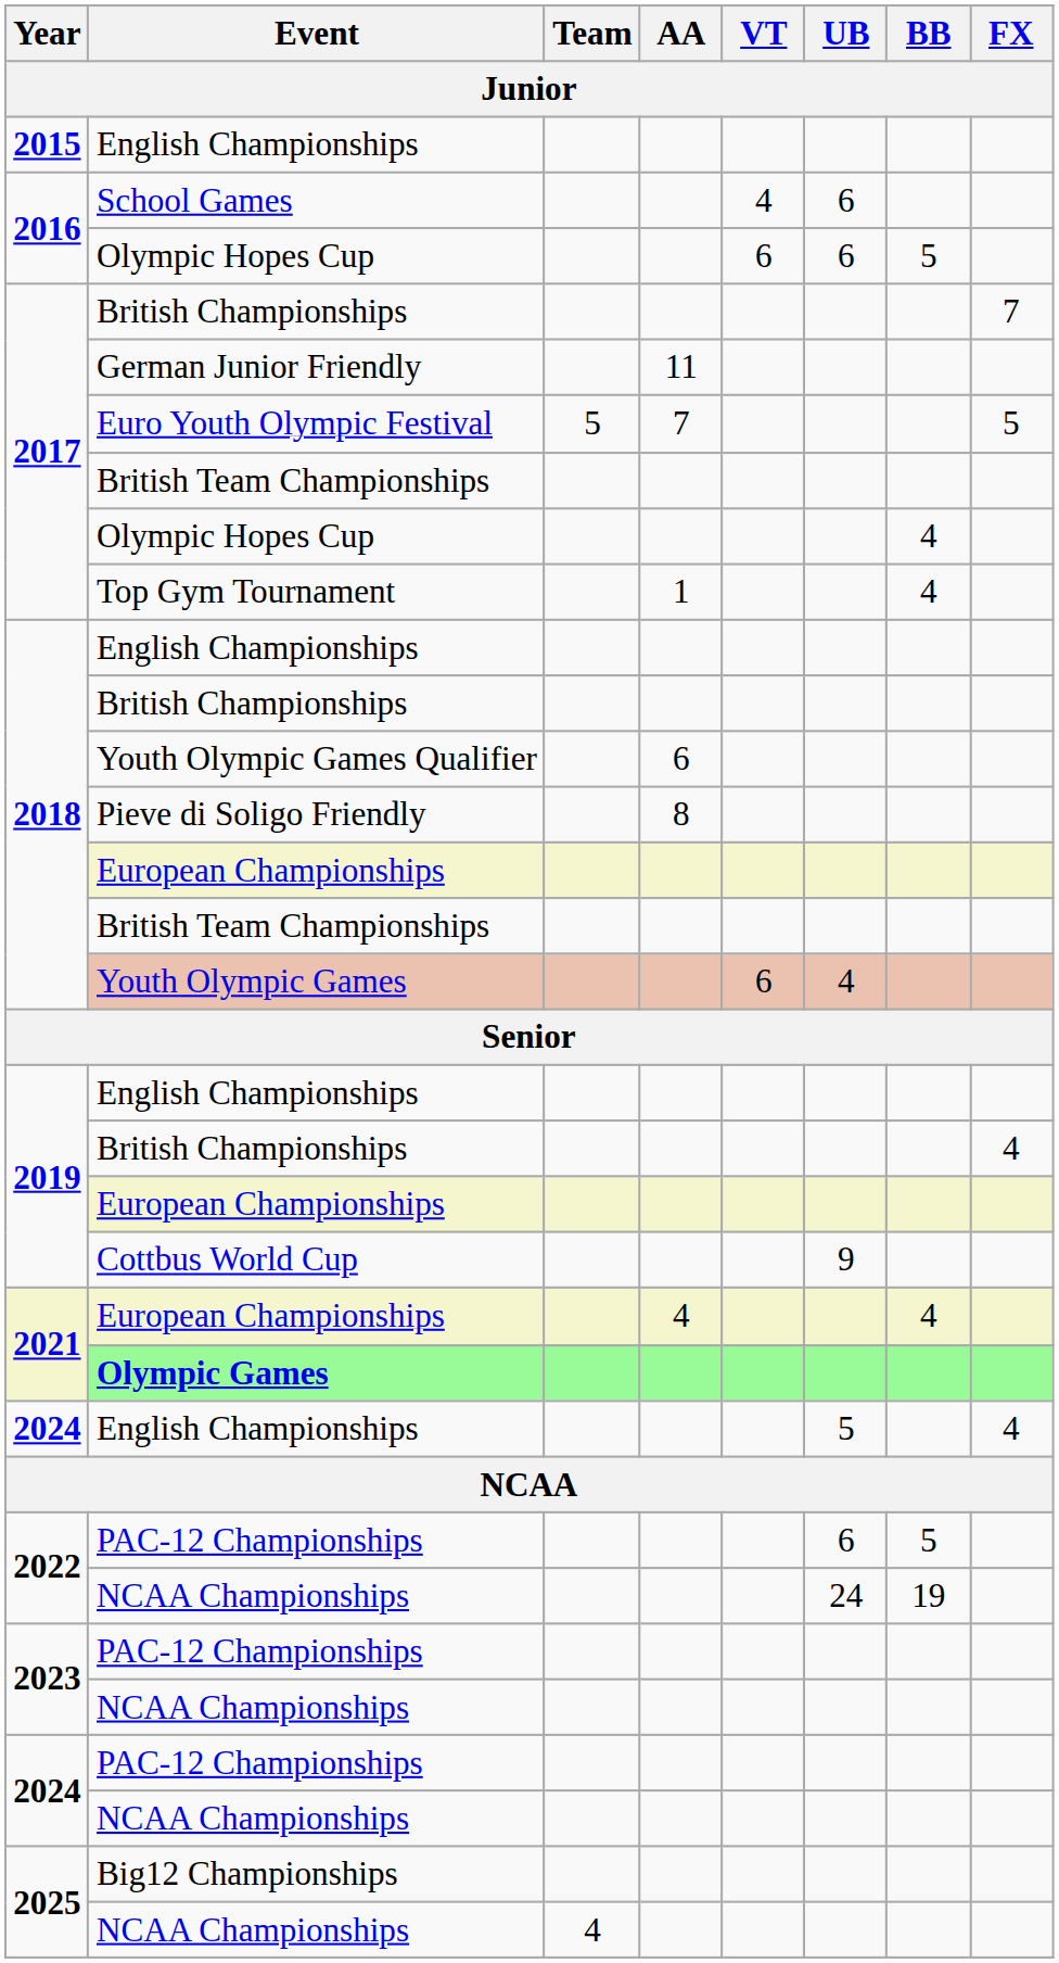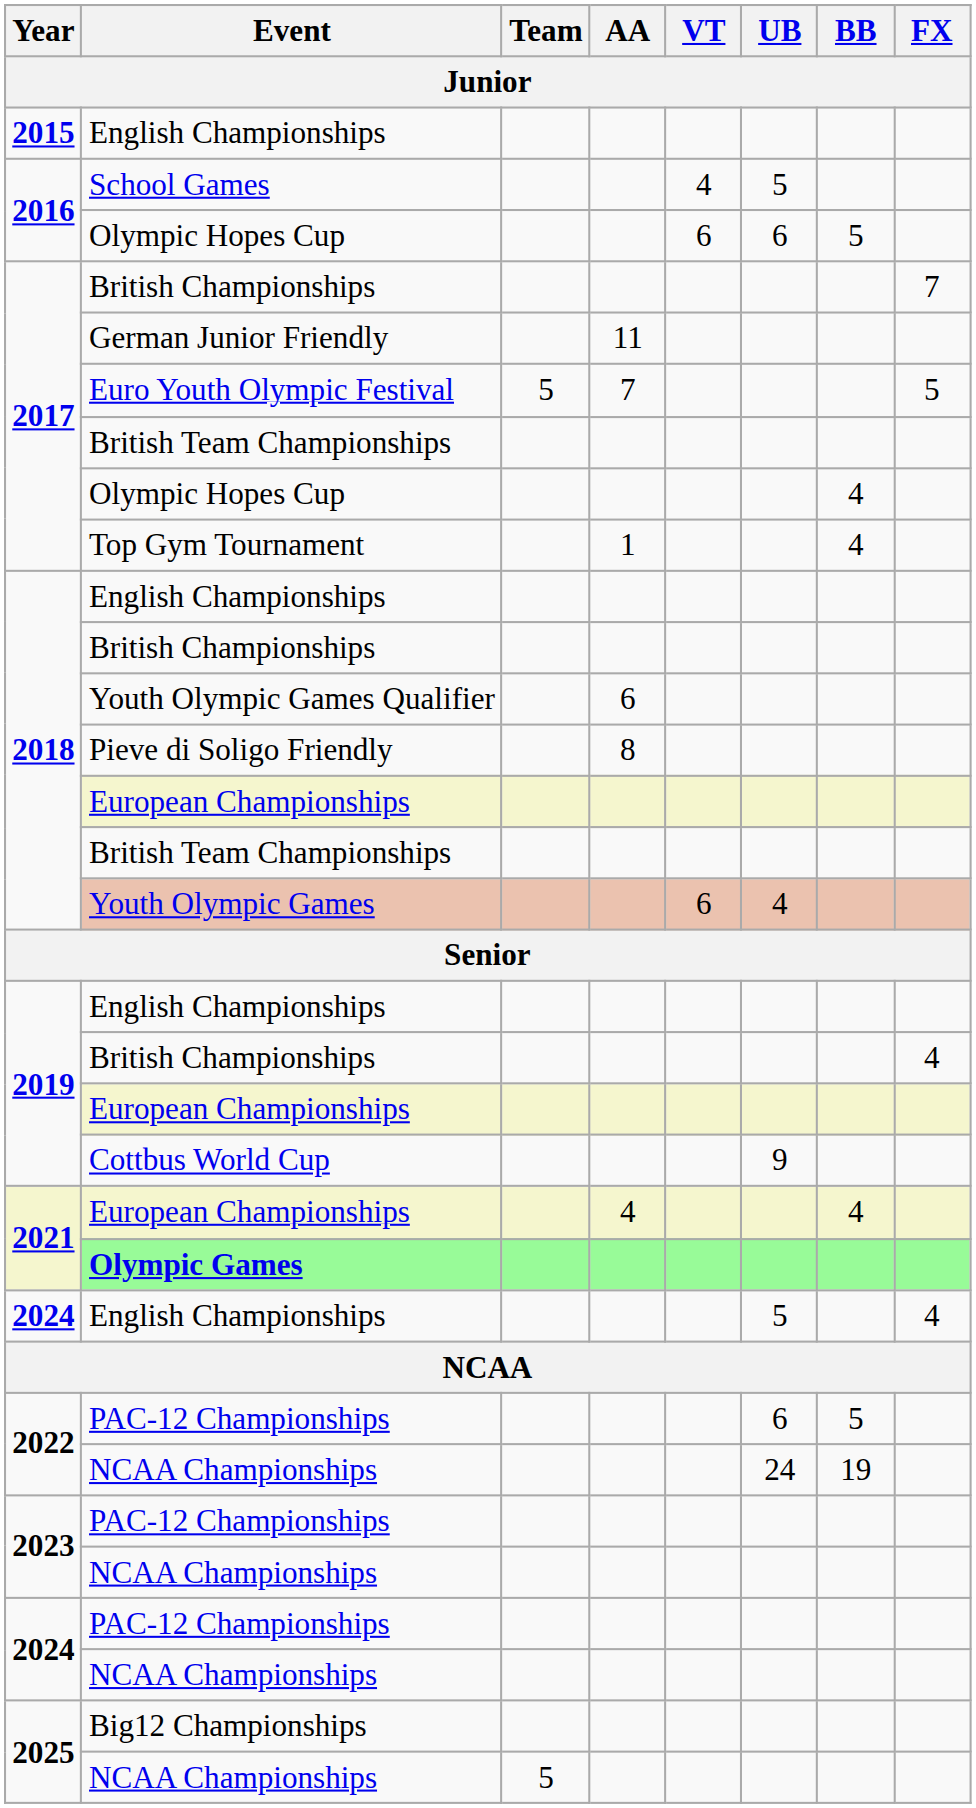 <table class="wikitable" style="text-align:center; font-size:95%;">
 <tr>
 <th align="center">Year</th>
 <th align="center">Event</th>
 <th style="width:30px;">Team</th>
 <th style="width:30px;">AA</th>
 <th style="width:30px;"><a href='#'>VT</a></th>
 <th style="width:30px;"><a href='#'>UB</a></th>
 <th style="width:30px;"><a href='#'>BB</a></th>
 <th style="width:30px;"><a href='#'>FX</a></th>
 </tr>
 <tr>
 <th colspan="8"><strong>Junior</strong></th>
 </tr>
 <tr>
 <td rowspan="1"><strong><a href='#'>2015</a></strong></td>
 <td align=left>English Championships</td>
 <td></td>
 <td></td>
 <td></td>
 <td></td>
 <td></td>
 <td></td>
 </tr>
 <tr>
 <td rowspan="2"><strong><a href='#'>2016</a></strong></td>
 <td align=left><a href='#'>School Games</a></td>
 <td></td>
 <td></td>
 <td>4</td>
-<td>6</td>
+<td>5</td>
 <td></td>
 <td></td>
 </tr>
 <tr>
 <td align=left>Olympic Hopes Cup</td>
 <td></td>
 <td></td>
 <td>6</td>
 <td>6</td>
 <td>5</td>
 <td></td>
 </tr>
 <tr>
 <td rowspan="6"><strong><a href='#'>2017</a></strong></td>
 <td align=left>British Championships</td>
 <td></td>
 <td></td>
 <td></td>
 <td></td>
 <td></td>
 <td>7</td>
 </tr>
 <tr>
 <td align=left>German Junior Friendly</td>
 <td></td>
 <td>11</td>
 <td></td>
 <td></td>
 <td></td>
 <td></td>
 </tr>
 <tr>
 <td align=left><a href='#'>Euro Youth Olympic Festival</a></td>
 <td>5</td>
 <td>7</td>
 <td></td>
 <td></td>
 <td></td>
 <td>5</td>
 </tr>
 <tr>
 <td align=left>British Team Championships</td>
 <td></td>
 <td></td>
 <td></td>
 <td></td>
 <td></td>
 <td></td>
 </tr>
 <tr>
 <td align=left>Olympic Hopes Cup</td>
 <td></td>
 <td></td>
 <td></td>
 <td></td>
 <td>4</td>
 <td></td>
 </tr>
 <tr>
 <td align=left>Top Gym Tournament</td>
 <td></td>
 <td>1</td>
 <td></td>
 <td></td>
 <td>4</td>
 <td></td>
 </tr>
 <tr>
 <td rowspan="7"><strong><a href='#'>2018</a></strong></td>
 <td align=left>English Championships</td>
 <td></td>
 <td></td>
 <td></td>
 <td></td>
 <td></td>
 <td></td>
 </tr>
 <tr>
 <td align=left>British Championships</td>
 <td></td>
 <td></td>
 <td></td>
 <td></td>
 <td></td>
 <td></td>
 </tr>
 <tr>
 <td align=left>Youth Olympic Games Qualifier</td>
 <td></td>
 <td>6</td>
 <td></td>
 <td></td>
 <td></td>
 <td></td>
 </tr>
 <tr>
 <td align=left>Pieve di Soligo Friendly</td>
 <td></td>
 <td>8</td>
 <td></td>
 <td></td>
 <td></td>
 <td></td>
 </tr>
 <tr bgcolor=#F5F6CE>
 <td align=left><a href='#'>European Championships</a></td>
 <td></td>
 <td></td>
 <td></td>
 <td></td>
 <td></td>
 <td></td>
 </tr>
 <tr>
 <td align=left>British Team Championships</td>
 <td></td>
 <td></td>
 <td></td>
 <td></td>
 <td></td>
 <td></td>
 </tr>
 <tr bgcolor=#EBC2AF>
 <td align=left><a href='#'>Youth Olympic Games</a></td>
 <td></td>
 <td></td>
 <td>6</td>
 <td>4</td>
 <td></td>
 <td></td>
 </tr>
 <tr>
 <th colspan="8"><strong>Senior</strong></th>
 </tr>
 <tr>
 <td rowspan="4"><strong><a href='#'>2019</a></strong></td>
 <td align=left>English Championships</td>
 <td></td>
 <td></td>
 <td></td>
 <td></td>
 <td></td>
 <td></td>
 </tr>
 <tr>
 <td align=left>British Championships</td>
 <td></td>
 <td></td>
 <td></td>
 <td></td>
 <td></td>
 <td>4</td>
 </tr>
 <tr bgcolor=#F5F6CE>
 <td align=left><a href='#'>European Championships</a></td>
 <td></td>
 <td></td>
 <td></td>
 <td></td>
 <td></td>
 <td></td>
 </tr>
 <tr>
 <td align=left><a href='#'>Cottbus World Cup</a></td>
 <td></td>
 <td></td>
 <td></td>
 <td>9</td>
 <td></td>
 <td></td>
 </tr>
 <tr bgcolor="#F5F6CE">
 <td rowspan="2"><strong><a href='#'>2021</a></strong></td>
 <td align="left"><a href='#'>European Championships</a></td>
 <td></td>
 <td>4</td>
 <td></td>
 <td></td>
 <td>4</td>
 <td></td>
 </tr>
 <tr bgcolor=98FB98>
 <td align=left><strong><a href='#'>Olympic Games</a></strong></td>
 <td></td>
 <td></td>
 <td></td>
 <td></td>
 <td></td>
 <td></td>
 </tr>
 <tr>
 <td rowspan="1"><strong><a href='#'>2024</a></strong></td>
 <td align=left>English Championships</td>
 <td></td>
 <td></td>
 <td></td>
 <td>5</td>
 <td></td>
 <td>4</td>
 </tr>
 <tr>
 <th colspan ="8"><strong>NCAA</strong></th>
 </tr>
 <tr>
 <td rowspan="2"><strong>2022</strong></td>
 <td align=left><a href='#'>PAC-12 Championships</a></td>
 <td></td>
 <td></td>
 <td></td>
 <td>6</td>
 <td>5</td>
 <td></td>
 </tr>
 <tr>
 <td align=left><a href='#'>NCAA Championships</a></td>
 <td></td>
 <td></td>
 <td></td>
 <td>24</td>
 <td>19</td>
 <td></td>
 </tr>
 <tr>
 <td rowspan="2"><strong>2023</strong></td>
 <td align=left><a href='#'>PAC-12 Championships</a></td>
 <td></td>
 <td></td>
 <td></td>
 <td></td>
 <td></td>
 <td></td>
 </tr>
 <tr>
 <td align=left><a href='#'>NCAA Championships</a></td>
 <td></td>
 <td></td>
 <td></td>
 <td></td>
 <td></td>
 <td></td>
 </tr>
 <tr>
 <td rowspan="2"><strong>2024</strong></td>
 <td align="left"><a href='#'>PAC-12 Championships</a></td>
 <td></td>
 <td></td>
 <td></td>
 <td></td>
 <td></td>
 <td></td>
 </tr>
 <tr>
 <td align="left"><a href='#'>NCAA Championships</a></td>
 <td></td>
 <td></td>
 <td></td>
 <td></td>
 <td></td>
 <td></td>
 </tr>
 <tr>
 <td rowspan="2"><strong>2025</strong></td>
 <td align="left">Big12 Championships</td>
 <td></td>
 <td></td>
 <td></td>
 <td></td>
 <td></td>
 <td></td>
 </tr>
 <tr>
 <td align="left"><a href='#'>NCAA Championships</a></td>
-<td>4</td>
+<td>5</td>
 <td></td>
 <td></td>
 <td></td>
 <td></td>
 <td></td>
 </tr>
 </table>
